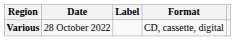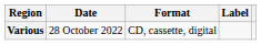 <table class="wikitable plainrowheaders">
 <tr>
 <th scope="col">Region</th>
 <th scope="col">Date</th>
+<th scope="col">Format</th>
 <th scope="col">Label</th>
-<th scope="col">Format</th>
 <th scope="col"></th>
 </tr>
 <tr>
 <th scope="row">Various</th>
 <td>28 October 2022</td>
+<td>CD, cassette, digital</td>
 <td></td>
-<td>CD, cassette, digital</td>
 <td align="center"></td>
 </tr>
 </table>
